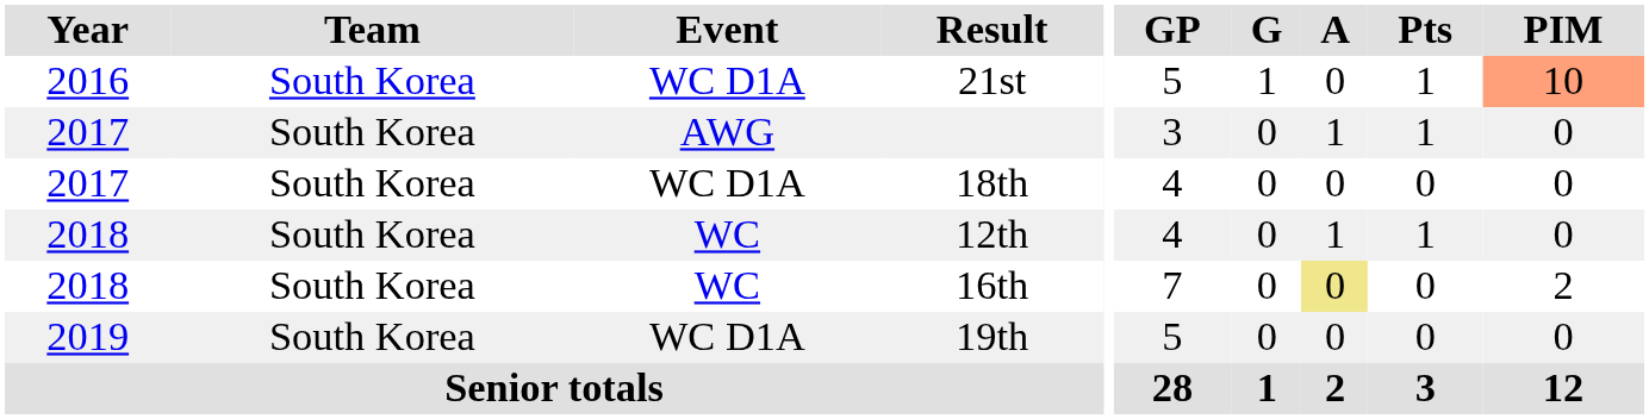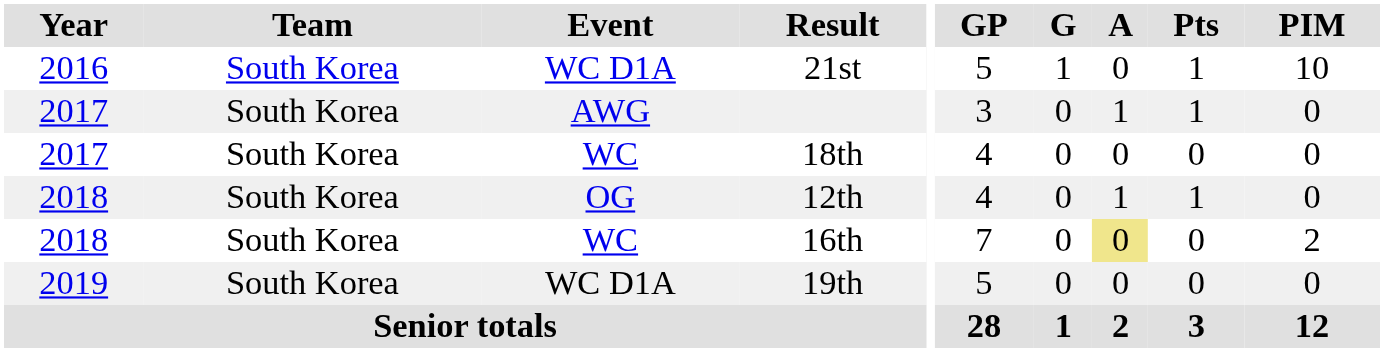 <table border="0" cellpadding="1" cellspacing="0" ID="Table3" style="text-align:center; width:40em">
 <tr ALIGN="center" bgcolor="#e0e0e0">
 <th>Year</th>
 <th>Team</th>
 <th>Event</th>
 <th>Result</th>
 <th rowspan="99" bgcolor="#ffffff"></th>
 <th>GP</th>
 <th>G</th>
 <th>A</th>
 <th>Pts</th>
 <th>PIM</th>
 </tr>
 <tr>
 <td><a href='#'>2016</a></td>
 <td><a href='#'>South Korea</a></td>
 <td><a href='#'>WC D1A</a></td>
 <td>21st</td>
 <td>5</td>
 <td>1</td>
 <td>0</td>
 <td>1</td>
-<td style="background: lightsalmon;">10</td>
+<td>10</td>
 </tr>
 <tr bgcolor="#f0f0f0">
 <td><a href='#'>2017</a></td>
 <td>South Korea</td>
 <td><a href='#'>AWG</a></td>
 <td></td>
 <td>3</td>
 <td>0</td>
 <td>1</td>
 <td>1</td>
 <td>0</td>
 </tr>
 <tr>
 <td><a href='#'>2017</a></td>
 <td>South Korea</td>
-<td>WC D1A</td>
+<td><a href='#'>WC</a></td>
 <td>18th</td>
 <td>4</td>
 <td>0</td>
 <td>0</td>
 <td>0</td>
 <td>0</td>
 </tr>
 <tr bgcolor="#f0f0f0">
 <td><a href='#'>2018</a></td>
 <td>South Korea</td>
-<td><a href='#'>WC</a></td>
+<td><a href='#'>OG</a></td>
 <td>12th</td>
 <td>4</td>
 <td>0</td>
 <td>1</td>
 <td>1</td>
 <td>0</td>
 </tr>
 <tr>
 <td><a href='#'>2018</a></td>
 <td>South Korea</td>
 <td><a href='#'>WC</a></td>
 <td>16th</td>
 <td>7</td>
 <td>0</td>
 <td style="background: khaki;">0</td>
 <td>0</td>
 <td>2</td>
 </tr>
 <tr bgcolor="#f0f0f0">
 <td><a href='#'>2019</a></td>
 <td>South Korea</td>
 <td>WC D1A</td>
 <td>19th</td>
 <td>5</td>
 <td>0</td>
 <td>0</td>
 <td>0</td>
 <td>0</td>
 </tr>
 <tr bgcolor="#e0e0e0">
 <th colspan="4">Senior totals</th>
 <th>28</th>
 <th>1</th>
 <th>2</th>
 <th>3</th>
 <th>12</th>
 </tr>
 </table>
